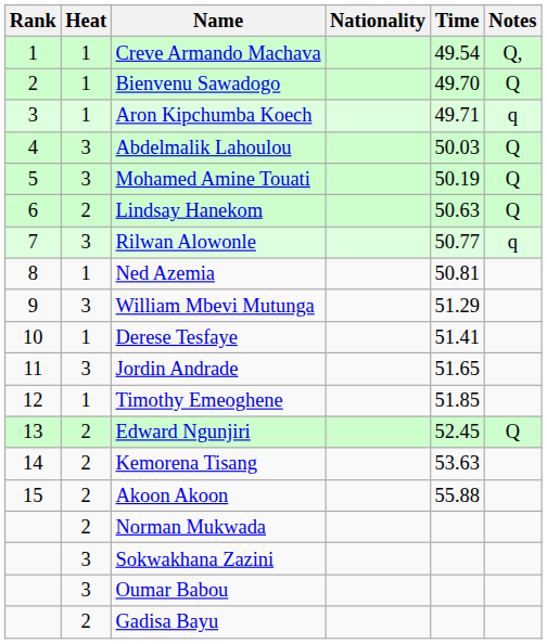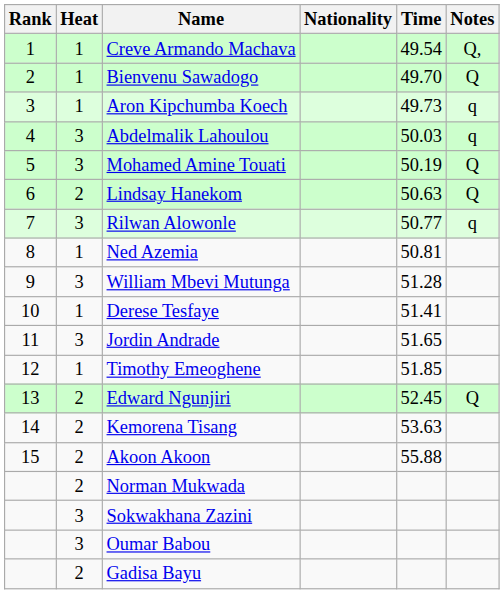 <table class="wikitable sortable" style="text-align:center">
 <tr>
 <th>Rank</th>
 <th>Heat</th>
 <th>Name</th>
 <th>Nationality</th>
 <th>Time</th>
 <th>Notes</th>
 </tr>
 <tr bgcolor=ccffcc>
 <td>1</td>
 <td>1</td>
 <td align=left><a href='#'>Creve Armando Machava</a></td>
 <td align=left></td>
 <td>49.54</td>
 <td>Q, </td>
 </tr>
 <tr bgcolor=ccffcc>
 <td>2</td>
 <td>1</td>
 <td align=left><a href='#'>Bienvenu Sawadogo</a></td>
 <td align=left></td>
 <td>49.70</td>
 <td>Q</td>
 </tr>
 <tr bgcolor=ddffdd>
 <td>3</td>
 <td>1</td>
 <td align=left><a href='#'>Aron Kipchumba Koech</a></td>
 <td align=left></td>
-<td>49.71</td>
+<td>49.73</td>
 <td>q</td>
 </tr>
 <tr bgcolor=ccffcc>
 <td>4</td>
 <td>3</td>
 <td align=left><a href='#'>Abdelmalik Lahoulou</a></td>
 <td align=left></td>
 <td>50.03</td>
-<td>Q</td>
+<td>q</td>
 </tr>
 <tr bgcolor=ccffcc>
 <td>5</td>
 <td>3</td>
 <td align=left><a href='#'>Mohamed Amine Touati</a></td>
 <td align=left></td>
 <td>50.19</td>
 <td>Q</td>
 </tr>
 <tr bgcolor=ccffcc>
 <td>6</td>
 <td>2</td>
 <td align=left><a href='#'>Lindsay Hanekom</a></td>
 <td align=left></td>
 <td>50.63</td>
 <td>Q</td>
 </tr>
 <tr bgcolor=ddffdd>
 <td>7</td>
 <td>3</td>
 <td align=left><a href='#'>Rilwan Alowonle</a></td>
 <td align=left></td>
 <td>50.77</td>
 <td>q</td>
 </tr>
 <tr>
 <td>8</td>
 <td>1</td>
 <td align=left><a href='#'>Ned Azemia</a></td>
 <td align=left></td>
 <td>50.81</td>
 <td></td>
 </tr>
 <tr>
 <td>9</td>
 <td>3</td>
 <td align=left><a href='#'>William Mbevi Mutunga</a></td>
 <td align=left></td>
-<td>51.29</td>
+<td>51.28</td>
 <td></td>
 </tr>
 <tr>
 <td>10</td>
 <td>1</td>
 <td align=left><a href='#'>Derese Tesfaye</a></td>
 <td align=left></td>
 <td>51.41</td>
 <td></td>
 </tr>
 <tr>
 <td>11</td>
 <td>3</td>
 <td align=left><a href='#'>Jordin Andrade</a></td>
 <td align=left></td>
 <td>51.65</td>
 <td></td>
 </tr>
 <tr>
 <td>12</td>
 <td>1</td>
 <td align=left><a href='#'>Timothy Emeoghene</a></td>
 <td align=left></td>
 <td>51.85</td>
 <td></td>
 </tr>
 <tr bgcolor=ccffcc>
 <td>13</td>
 <td>2</td>
 <td align=left><a href='#'>Edward Ngunjiri</a></td>
 <td align=left></td>
 <td>52.45</td>
 <td>Q</td>
 </tr>
 <tr>
 <td>14</td>
 <td>2</td>
 <td align=left><a href='#'>Kemorena Tisang</a></td>
 <td align=left></td>
 <td>53.63</td>
 <td></td>
 </tr>
 <tr>
 <td>15</td>
 <td>2</td>
 <td align=left><a href='#'>Akoon Akoon</a></td>
 <td align=left></td>
 <td>55.88</td>
 <td></td>
 </tr>
 <tr>
 <td></td>
 <td>2</td>
 <td align=left><a href='#'>Norman Mukwada</a></td>
 <td align=left></td>
 <td></td>
 <td></td>
 </tr>
 <tr>
 <td></td>
 <td>3</td>
 <td align=left><a href='#'>Sokwakhana Zazini</a></td>
 <td align=left></td>
 <td></td>
 <td></td>
 </tr>
 <tr>
 <td></td>
 <td>3</td>
 <td align=left><a href='#'>Oumar Babou</a></td>
 <td align=left></td>
 <td></td>
 <td></td>
 </tr>
 <tr>
 <td></td>
 <td>2</td>
 <td align=left><a href='#'>Gadisa Bayu</a></td>
 <td align=left></td>
 <td></td>
 <td></td>
 </tr>
 </table>
